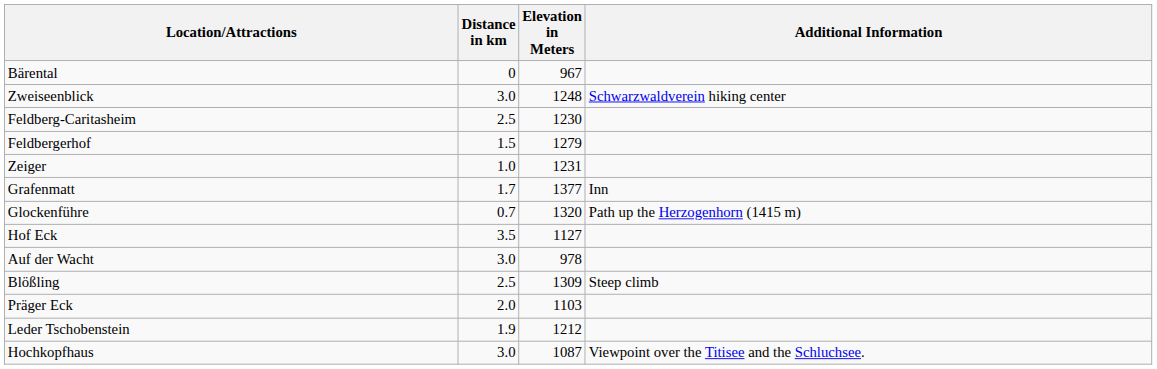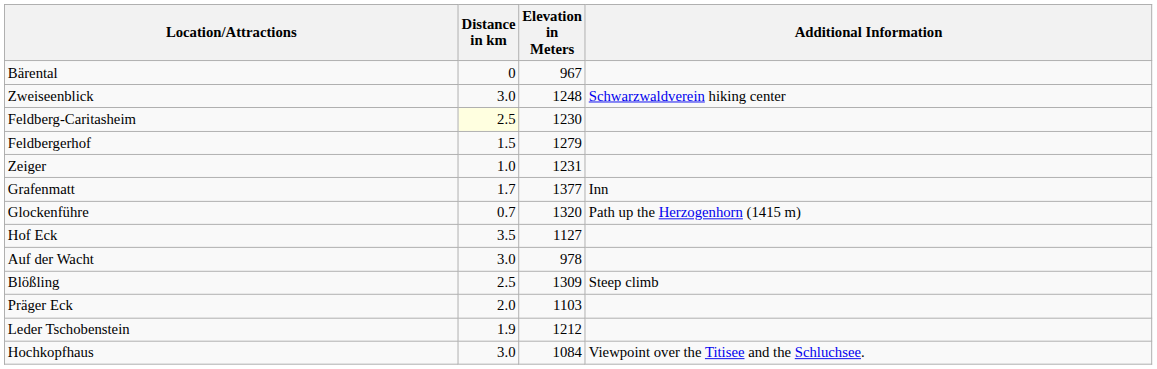 <table class="wikitable">
 <tr>
 <th width="40%">Location/Attractions</th>
 <th width="5%">Distance in km</th>
 <th width="5%">Elevation in Meters</th>
 <th width="50%">Additional Information</th>
 </tr>
 <tr valign="top">
 <td>Bärental</td>
 <td align="right">0</td>
 <td align="right">967</td>
 <td></td>
 </tr>
 <tr valign="top">
 <td>Zweiseenblick</td>
 <td align="right">3.0</td>
 <td align="right">1248</td>
 <td><a href='#'>Schwarzwaldverein</a> hiking center</td>
 </tr>
 <tr valign="top">
 <td>Feldberg-Caritasheim</td>
-<td align="right">2.5</td>
+<td align="right" style="background: lightyellow;">2.5</td>
 <td align="right">1230</td>
 <td></td>
 </tr>
 <tr valign="top">
 <td>Feldbergerhof</td>
 <td align="right">1.5</td>
 <td align="right">1279</td>
 <td></td>
 </tr>
 <tr valign="top">
 <td>Zeiger</td>
 <td align="right">1.0</td>
 <td align="right">1231</td>
 <td></td>
 </tr>
 <tr valign="top">
 <td>Grafenmatt</td>
 <td align="right">1.7</td>
 <td align="right">1377</td>
 <td>Inn</td>
 </tr>
 <tr valign="top">
 <td>Glockenführe</td>
 <td align="right">0.7</td>
 <td align="right">1320</td>
 <td>Path up the <a href='#'>Herzogenhorn</a> (1415 m)</td>
 </tr>
 <tr valign="top">
 <td>Hof Eck</td>
 <td align="right">3.5</td>
 <td align="right">1127</td>
 <td></td>
 </tr>
 <tr valign="top">
 <td>Auf der Wacht</td>
 <td align="right">3.0</td>
 <td align="right">978</td>
 <td></td>
 </tr>
 <tr valign="top">
 <td>Blößling</td>
 <td align="right">2.5</td>
 <td align="right">1309</td>
 <td>Steep climb</td>
 </tr>
 <tr valign="top">
 <td>Präger Eck</td>
 <td align="right">2.0</td>
 <td align="right">1103</td>
 <td></td>
 </tr>
 <tr valign="top">
 <td>Leder Tschobenstein</td>
 <td align="right">1.9</td>
 <td align="right">1212</td>
 <td></td>
 </tr>
 <tr valign="top">
 <td>Hochkopfhaus</td>
 <td align="right">3.0</td>
-<td align="right">1087</td>
+<td align="right">1084</td>
 <td>Viewpoint over the <a href='#'>Titisee</a> and the <a href='#'>Schluchsee</a>.</td>
 </tr>
 </table>
